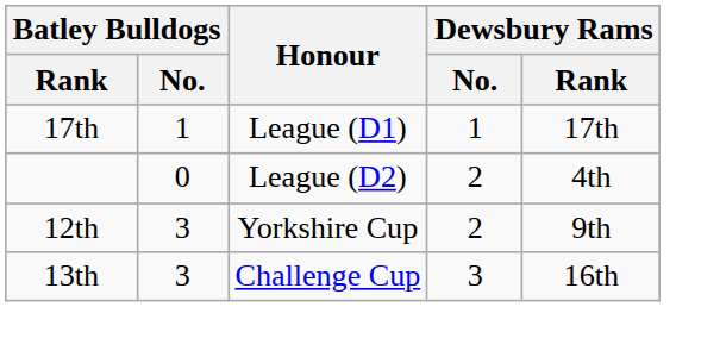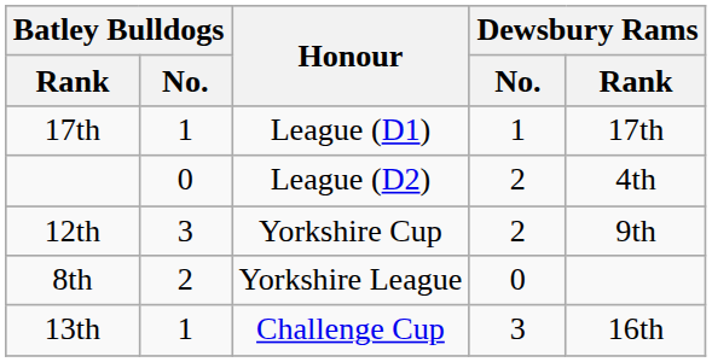 <table class="wikitable" style="text-align:center">
 <tr>
 <th colspan="2">Batley Bulldogs</th>
 <th rowspan="2">Honour</th>
 <th colspan="2">Dewsbury Rams</th>
 </tr>
 <tr>
 <th>Rank</th>
 <th>No.</th>
 <th>No.</th>
 <th>Rank</th>
 </tr>
 <tr>
 <td>17th</td>
 <td>1</td>
 <td>League (<a href='#'>D1</a>)</td>
 <td>1</td>
 <td>17th</td>
 </tr>
 <tr>
 <td></td>
 <td>0</td>
 <td>League (<a href='#'>D2</a>)</td>
 <td>2</td>
 <td>4th</td>
 </tr>
 <tr>
 <td>12th</td>
 <td>3</td>
 <td>Yorkshire Cup</td>
 <td>2</td>
 <td>9th</td>
 </tr>
 <tr>
+<td>8th</td>
+<td>2</td>
+<td>Yorkshire League</td>
+<td>0</td>
+<td></td>
+</tr>
+<tr>
 <td>13th</td>
-<td>3</td>
+<td>1</td>
 <td><a href='#'>Challenge Cup</a></td>
 <td>3</td>
 <td>16th</td>
 </tr>
 </table>
